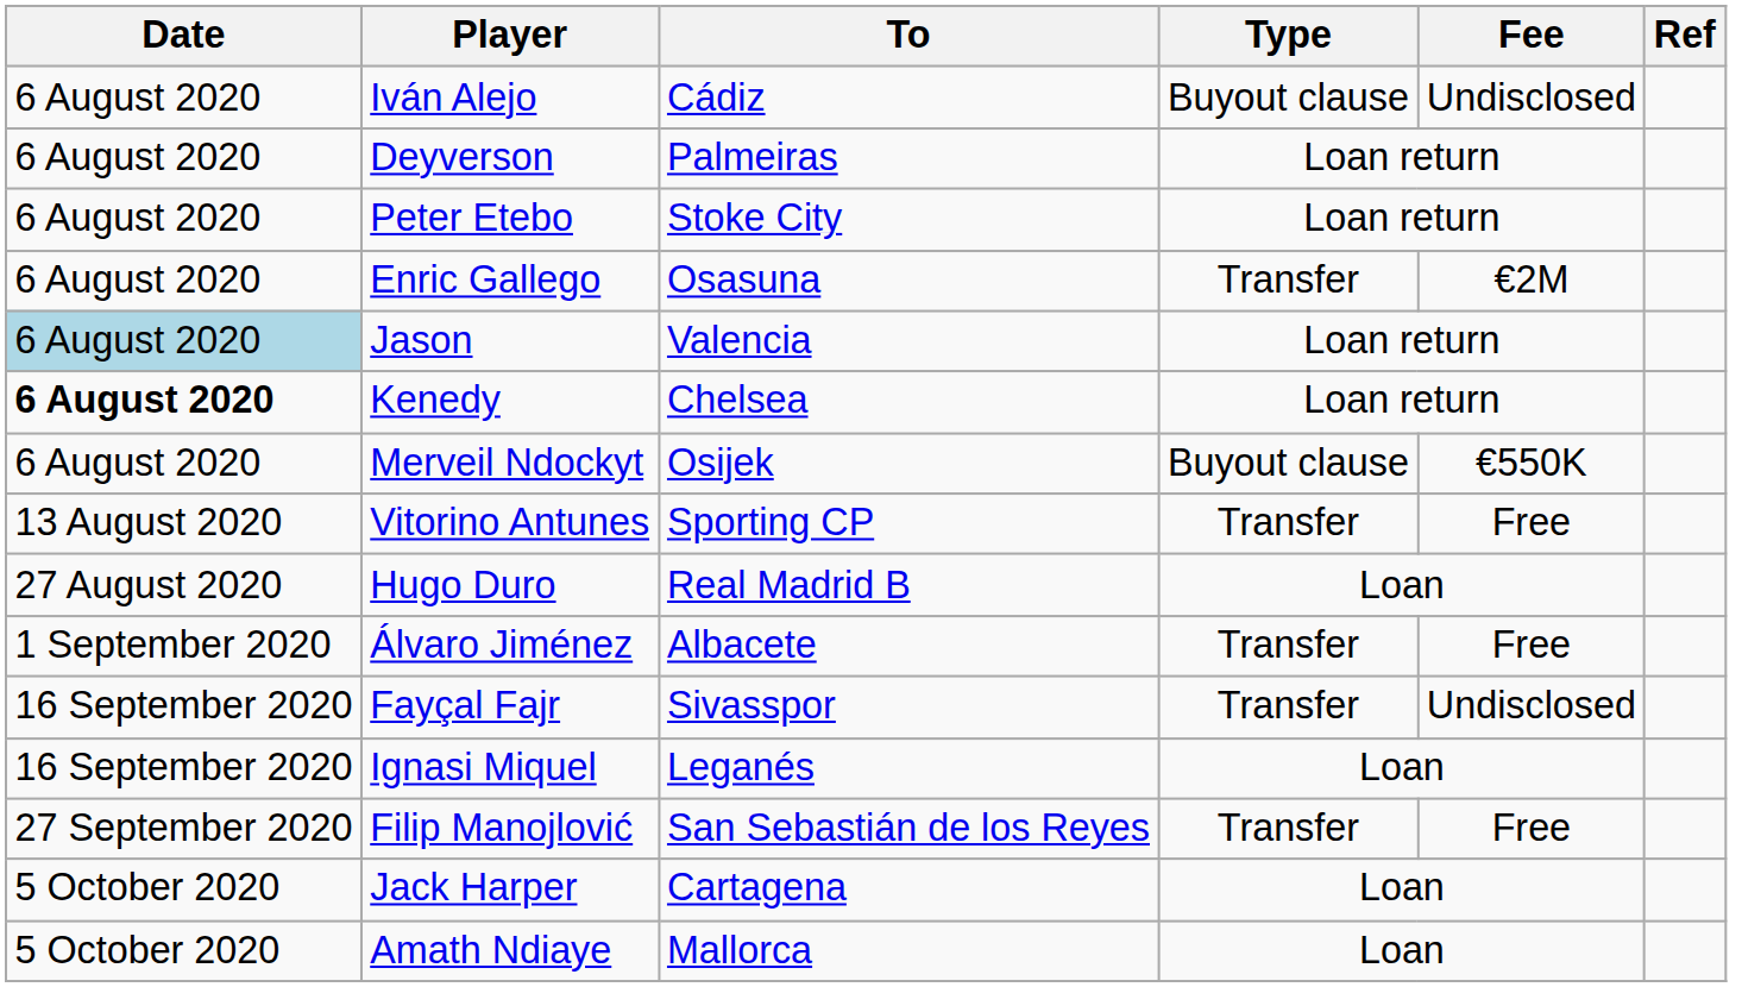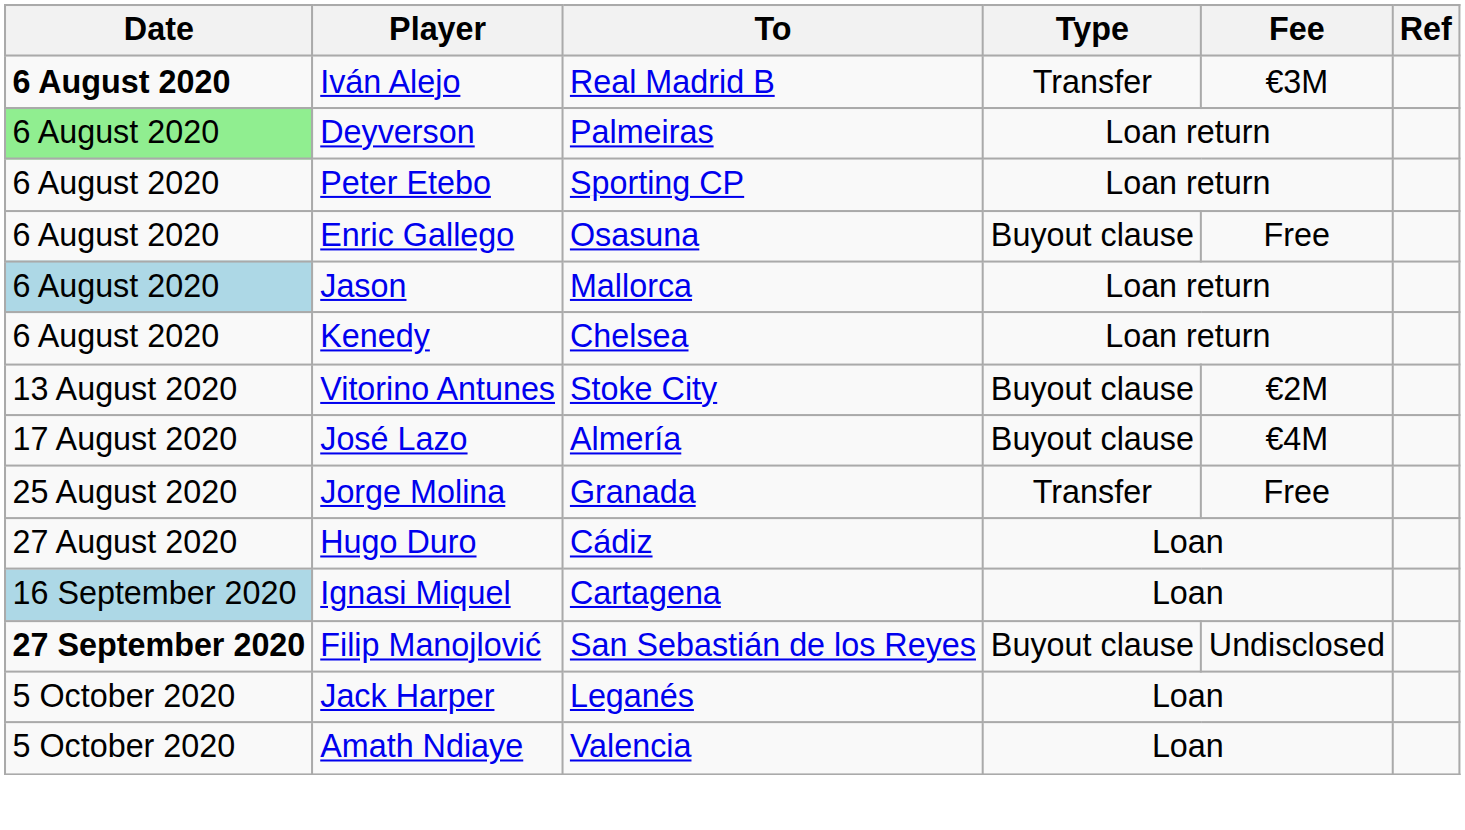 <table class="wikitable">
 <tr>
 <th>Date</th>
 <th>Player</th>
 <th>To</th>
 <th>Type</th>
 <th>Fee</th>
 <th>Ref</th>
 </tr>
 <tr>
-<td>6 August 2020</td>
+<td><strong>6 August 2020</strong></td>
 <td> <a href='#'>Iván Alejo</a></td>
-<td><a href='#'>Cádiz</a></td>
-<td align=center>Buyout clause</td>
-<td align=center>Undisclosed</td>
+<td><a href='#'>Real Madrid B</a></td>
+<td align=center>Transfer</td>
+<td align=center>€3M</td>
 <td align=center></td>
 </tr>
 <tr>
-<td>6 August 2020</td>
+<td style="background: lightgreen;">6 August 2020</td>
 <td> <a href='#'>Deyverson</a></td>
 <td> <a href='#'>Palmeiras</a></td>
 <td align=center colspan=2>Loan return</td>
 <td align=center></td>
 </tr>
 <tr>
 <td>6 August 2020</td>
 <td> <a href='#'>Peter Etebo</a></td>
-<td> <a href='#'>Stoke City</a></td>
+<td> <a href='#'>Sporting CP</a></td>
 <td align=center colspan=2>Loan return</td>
 <td align=center></td>
 </tr>
 <tr>
 <td>6 August 2020</td>
 <td> <a href='#'>Enric Gallego</a></td>
 <td><a href='#'>Osasuna</a></td>
-<td align=center>Transfer</td>
-<td align=center>€2M</td>
+<td align=center>Buyout clause</td>
+<td align=center>Free</td>
 <td align=center></td>
 </tr>
 <tr>
 <td style="background: lightblue;">6 August 2020</td>
 <td> <a href='#'>Jason</a></td>
-<td><a href='#'>Valencia</a></td>
+<td><a href='#'>Mallorca</a></td>
 <td align=center colspan=2>Loan return</td>
 <td align=center></td>
 </tr>
 <tr>
-<td><strong>6 August 2020</strong></td>
+<td>6 August 2020</td>
 <td> <a href='#'>Kenedy</a></td>
 <td> <a href='#'>Chelsea</a></td>
 <td align=center colspan=2>Loan return</td>
 <td align=center></td>
 </tr>
 <tr>
-<td>6 August 2020</td>
-<td> <a href='#'>Merveil Ndockyt</a></td>
-<td> <a href='#'>Osijek</a></td>
+<td>13 August 2020</td>
+<td> <a href='#'>Vitorino Antunes</a></td>
+<td> <a href='#'>Stoke City</a></td>
 <td align=center>Buyout clause</td>
-<td align=center>€550K</td>
+<td align=center>€2M</td>
 <td align=center></td>
 </tr>
 <tr>
-<td>13 August 2020</td>
-<td> <a href='#'>Vitorino Antunes</a></td>
-<td> <a href='#'>Sporting CP</a></td>
+<td>17 August 2020</td>
+<td> <a href='#'>José Lazo</a></td>
+<td><a href='#'>Almería</a></td>
+<td align=center>Buyout clause</td>
+<td align=center>€4M</td>
+<td align=center></td>
+</tr>
+<tr>
+<td>25 August 2020</td>
+<td> <a href='#'>Jorge Molina</a></td>
+<td><a href='#'>Granada</a></td>
 <td align=center>Transfer</td>
 <td align=center>Free</td>
 <td align=center></td>
 </tr>
 <tr>
 <td>27 August 2020</td>
 <td> <a href='#'>Hugo Duro</a></td>
-<td><a href='#'>Real Madrid B</a></td>
+<td><a href='#'>Cádiz</a></td>
 <td align=center colspan=2>Loan</td>
 <td align=center></td>
 </tr>
 <tr>
-<td>1 September 2020</td>
-<td> <a href='#'>Álvaro Jiménez</a></td>
-<td><a href='#'>Albacete</a></td>
-<td align=center>Transfer</td>
-<td align=center>Free</td>
-<td align=center></td>
-</tr>
-<tr>
-<td>16 September 2020</td>
-<td> <a href='#'>Fayçal Fajr</a></td>
-<td> <a href='#'>Sivasspor</a></td>
-<td align=center>Transfer</td>
-<td align=center>Undisclosed</td>
-<td align=center></td>
-</tr>
-<tr>
-<td>16 September 2020</td>
+<td style="background: lightblue;">16 September 2020</td>
 <td> <a href='#'>Ignasi Miquel</a></td>
-<td><a href='#'>Leganés</a></td>
+<td><a href='#'>Cartagena</a></td>
 <td align=center colspan=2>Loan</td>
 <td align=center></td>
 </tr>
 <tr>
-<td>27 September 2020</td>
+<td><strong>27 September 2020</strong></td>
 <td> <a href='#'>Filip Manojlović</a></td>
 <td><a href='#'>San Sebastián de los Reyes</a></td>
-<td align=center>Transfer</td>
-<td align=center>Free</td>
+<td align=center>Buyout clause</td>
+<td align=center>Undisclosed</td>
 <td align=center></td>
 </tr>
 <tr>
 <td>5 October 2020</td>
 <td> <a href='#'>Jack Harper</a></td>
-<td><a href='#'>Cartagena</a></td>
+<td><a href='#'>Leganés</a></td>
 <td align=center colspan=2>Loan</td>
 <td align=center></td>
 </tr>
 <tr>
 <td>5 October 2020</td>
 <td> <a href='#'>Amath Ndiaye</a></td>
-<td><a href='#'>Mallorca</a></td>
+<td><a href='#'>Valencia</a></td>
 <td align=center colspan=2>Loan</td>
 <td align=center></td>
 </tr>
 <tr>
 </tr>
 </table>
